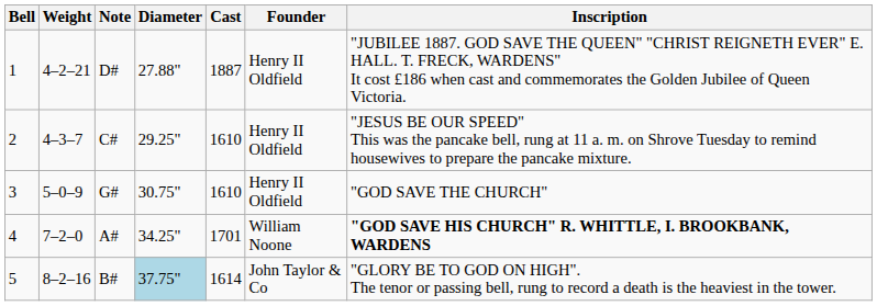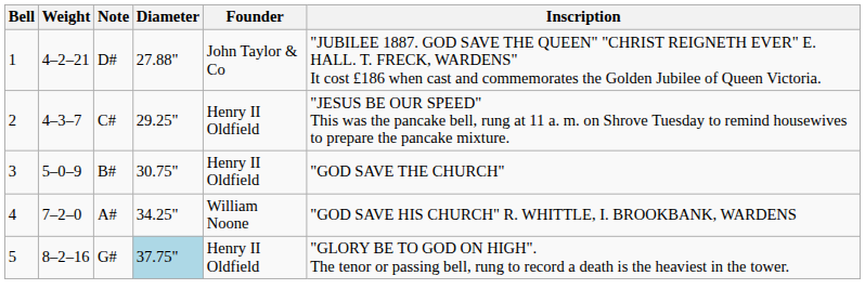 <table class="wikitable">
 <tr>
 <th>Bell</th>
 <th>Weight</th>
 <th>Note</th>
 <th>Diameter</th>
-<th>Cast</th>
 <th>Founder</th>
 <th>Inscription</th>
 </tr>
 <tr>
 <td>1</td>
 <td>4–2–21</td>
 <td>D#</td>
 <td>27.88"</td>
-<td>1887</td>
-<td>Henry II Oldfield</td>
+<td>John Taylor & Co</td>
 <td>"JUBILEE 1887. GOD SAVE THE QUEEN" "CHRIST REIGNETH EVER" E. HALL. T. FRECK, WARDENS"<br>It cost £186 when cast and commemorates the Golden Jubilee of Queen Victoria.</td>
 </tr>
 <tr>
 <td>2</td>
 <td>4–3–7</td>
 <td>C#</td>
 <td>29.25"</td>
-<td>1610</td>
 <td>Henry II Oldfield</td>
 <td>"JESUS BE OUR SPEED"<br>This was the pancake bell, rung at 11 a. m. on Shrove Tuesday to remind housewives to prepare the pancake mixture.</td>
 </tr>
 <tr>
 <td>3</td>
 <td>5–0–9</td>
-<td>G#</td>
+<td>B#</td>
 <td>30.75"</td>
-<td>1610</td>
 <td>Henry II Oldfield</td>
 <td>"GOD SAVE THE CHURCH"</td>
 </tr>
 <tr>
 <td>4</td>
 <td>7–2–0</td>
 <td>A#</td>
 <td>34.25"</td>
-<td>1701</td>
 <td>William Noone</td>
-<td><strong>"GOD SAVE HIS CHURCH" R. WHITTLE, I. BROOKBANK, WARDENS</strong></td>
+<td>"GOD SAVE HIS CHURCH" R. WHITTLE, I. BROOKBANK, WARDENS</td>
 </tr>
 <tr>
 <td>5</td>
 <td>8–2–16</td>
-<td>B#</td>
+<td>G#</td>
 <td style="background: lightblue;">37.75"</td>
-<td>1614</td>
-<td>John Taylor & Co</td>
+<td>Henry II Oldfield</td>
 <td>"GLORY BE TO GOD ON HIGH".<br>The tenor or passing bell, rung to record a death is the heaviest in the tower.</td>
 </tr>
 </table>
